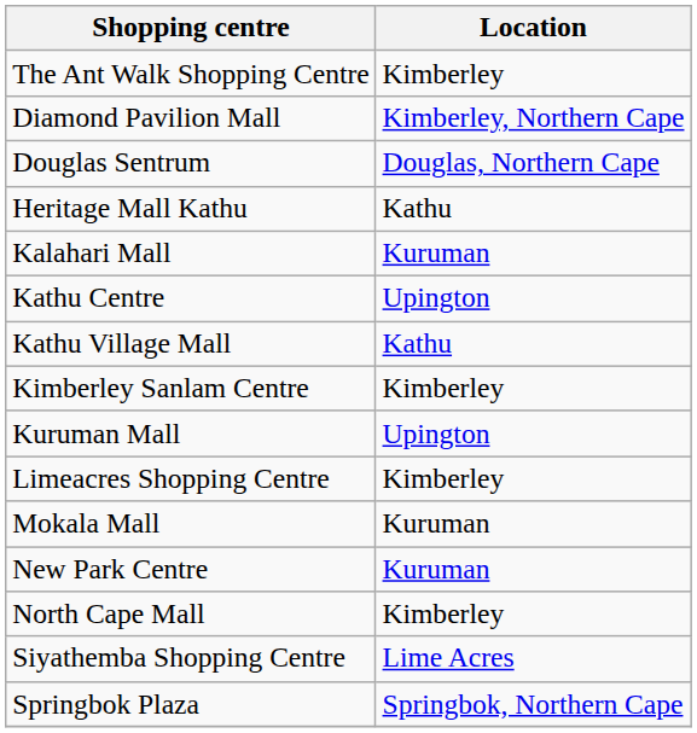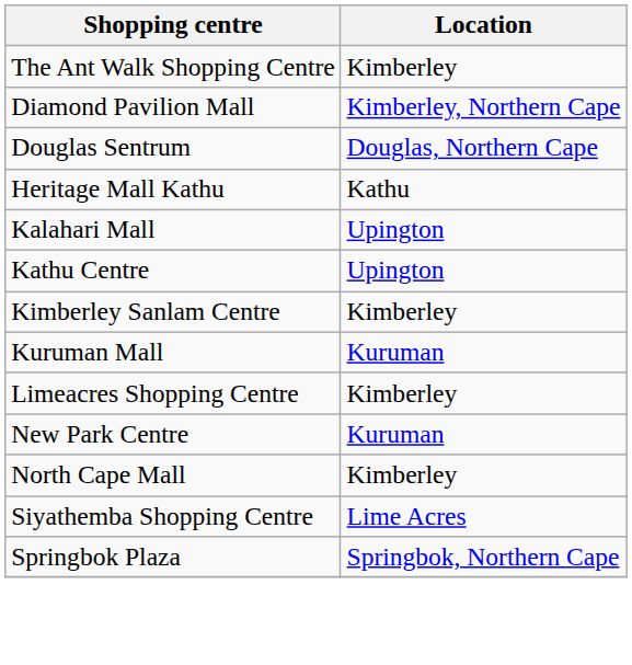 <table class="wikitable sortable">
 <tr>
 <th>Shopping centre</th>
 <th>Location</th>
 </tr>
 <tr>
 <td>The Ant Walk Shopping Centre</td>
 <td>Kimberley</td>
 </tr>
 <tr>
 <td>Diamond Pavilion Mall</td>
 <td><a href='#'>Kimberley, Northern Cape</a></td>
 </tr>
 <tr>
 <td>Douglas Sentrum</td>
 <td><a href='#'>Douglas, Northern Cape</a></td>
 </tr>
 <tr>
 <td>Heritage Mall Kathu</td>
 <td>Kathu</td>
 </tr>
 <tr>
 <td>Kalahari Mall</td>
-<td><a href='#'>Kuruman</a></td>
+<td><a href='#'>Upington</a></td>
 </tr>
 <tr>
 <td>Kathu Centre</td>
 <td><a href='#'>Upington</a></td>
-</tr>
-<tr>
-<td>Kathu Village Mall</td>
-<td><a href='#'>Kathu</a></td>
 </tr>
 <tr>
 <td>Kimberley Sanlam Centre</td>
 <td>Kimberley</td>
 </tr>
 <tr>
 <td>Kuruman Mall</td>
-<td><a href='#'>Upington</a></td>
+<td><a href='#'>Kuruman</a></td>
 </tr>
 <tr>
 <td>Limeacres Shopping Centre</td>
 <td>Kimberley</td>
-</tr>
-<tr>
-<td>Mokala Mall</td>
-<td>Kuruman</td>
 </tr>
 <tr>
 <td>New Park Centre</td>
 <td><a href='#'>Kuruman</a></td>
 </tr>
 <tr>
 <td>North Cape Mall</td>
 <td>Kimberley</td>
 </tr>
 <tr>
 <td>Siyathemba Shopping Centre</td>
 <td><a href='#'>Lime Acres</a></td>
 </tr>
 <tr>
 <td>Springbok Plaza</td>
 <td><a href='#'>Springbok, Northern Cape</a></td>
 </tr>
 <tr>
 </tr>
 </table>
